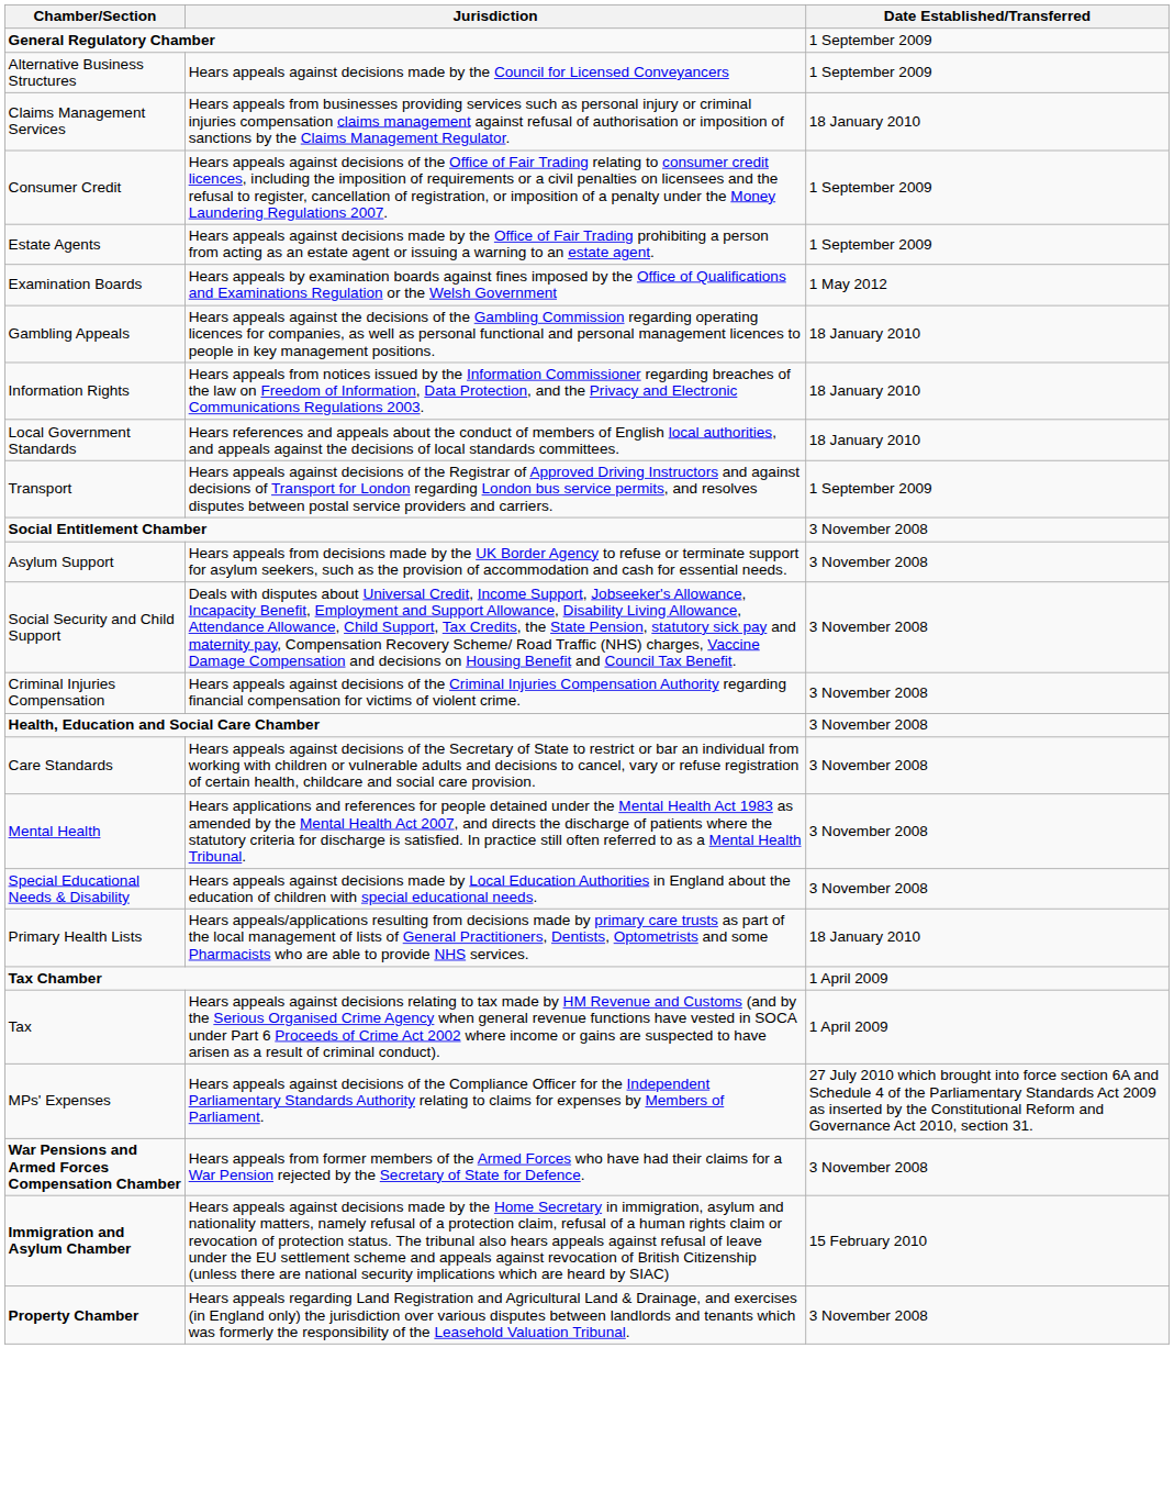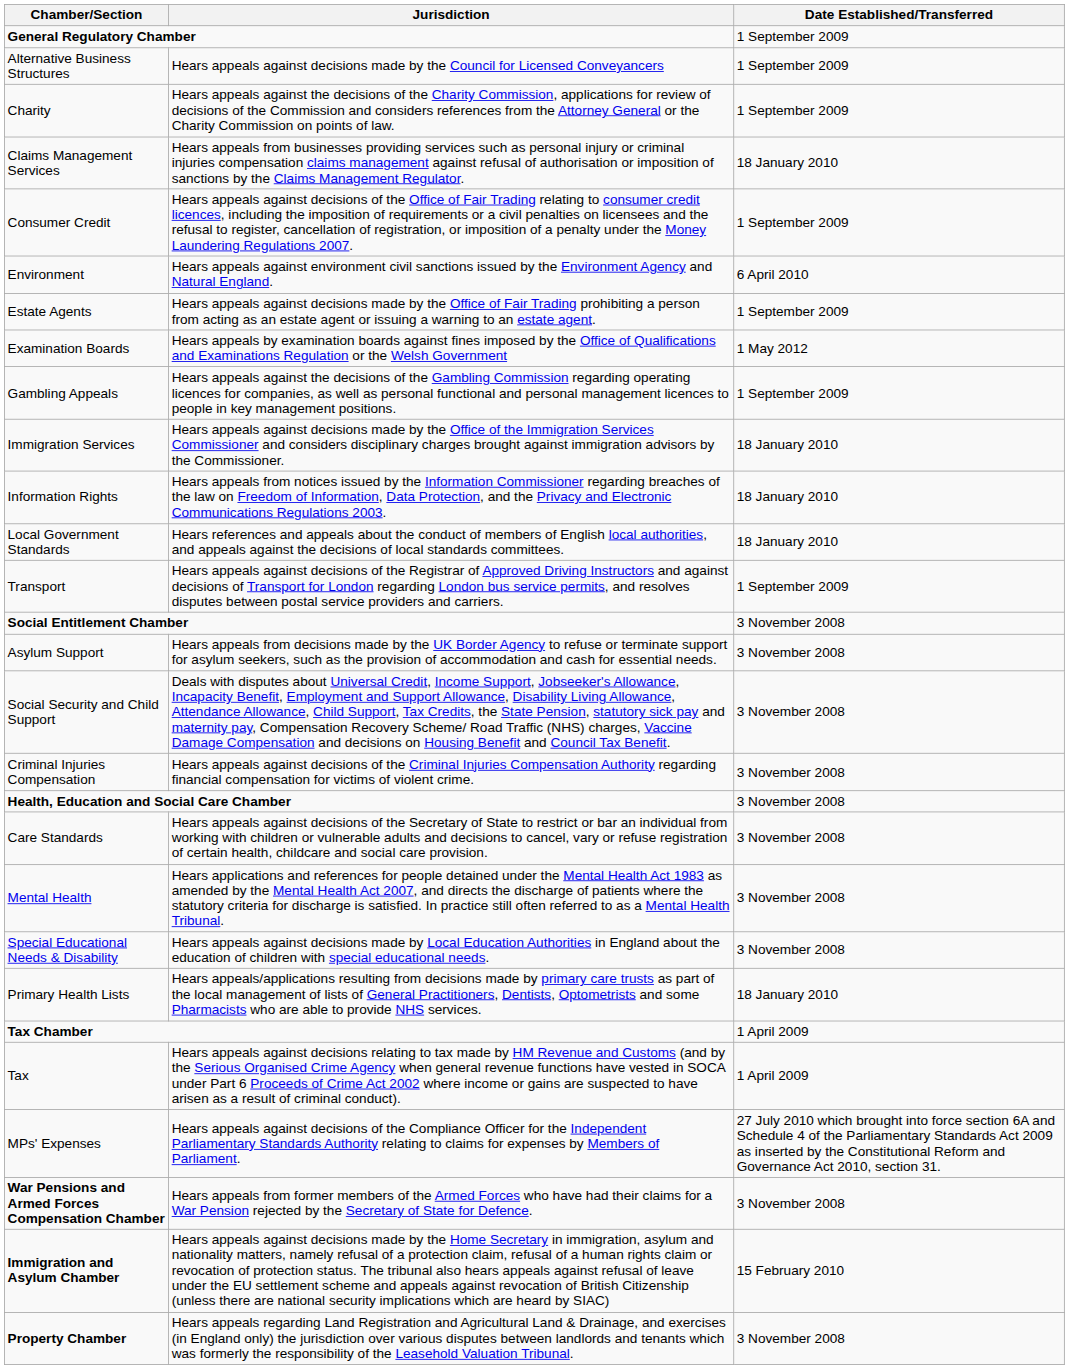 <table class="wikitable">
 <tr>
 <th>Chamber/Section</th>
 <th>Jurisdiction</th>
 <th>Date Established/Transferred</th>
 </tr>
 <tr>
 <td colspan="2"><strong>General Regulatory Chamber</strong></td>
 <td>1 September 2009</td>
 </tr>
 <tr>
 <td>Alternative Business Structures</td>
 <td>Hears appeals against decisions made by the <a href='#'>Council for Licensed Conveyancers</a></td>
 <td>1 September 2009</td>
 </tr>
 <tr>
+<td>Charity</td>
+<td>Hears appeals against the decisions of the <a href='#'>Charity Commission</a>, applications for review of decisions of the Commission and considers references from the <a href='#'>Attorney General</a> or the Charity Commission on points of law.</td>
+<td>1 September 2009</td>
+</tr>
+<tr>
 <td>Claims Management Services</td>
 <td>Hears appeals from businesses providing services such as personal injury or criminal injuries compensation <a href='#'>claims management</a> against refusal of authorisation or imposition of sanctions by the <a href='#'>Claims Management Regulator</a>.</td>
 <td>18 January 2010</td>
 </tr>
 <tr>
 <td>Consumer Credit</td>
 <td>Hears appeals against decisions of the <a href='#'>Office of Fair Trading</a> relating to <a href='#'>consumer credit licences</a>, including the imposition of requirements or a civil penalties on licensees and the refusal to register, cancellation of registration, or imposition of a penalty under the <a href='#'>Money Laundering Regulations 2007</a>.</td>
 <td>1 September 2009</td>
+</tr>
+<tr>
+<td>Environment</td>
+<td>Hears appeals against environment civil sanctions issued by the <a href='#'>Environment Agency</a> and <a href='#'>Natural England</a>.</td>
+<td>6 April 2010</td>
 </tr>
 <tr>
 <td>Estate Agents</td>
 <td>Hears appeals against decisions made by the <a href='#'>Office of Fair Trading</a> prohibiting a person from acting as an estate agent or issuing a warning to an <a href='#'>estate agent</a>.</td>
 <td>1 September 2009</td>
 </tr>
 <tr>
 <td>Examination Boards</td>
 <td>Hears appeals by examination boards against fines imposed by the <a href='#'>Office of Qualifications and Examinations Regulation</a> or the <a href='#'>Welsh Government</a></td>
 <td>1 May 2012</td>
 </tr>
 <tr>
 <td>Gambling Appeals</td>
 <td>Hears appeals against the decisions of the <a href='#'>Gambling Commission</a> regarding operating licences for companies, as well as personal functional and personal management licences to people in key management positions.</td>
+<td>1 September 2009</td>
+</tr>
+<tr>
+<td>Immigration Services</td>
+<td>Hears appeals against decisions made by the <a href='#'>Office of the Immigration Services Commissioner</a> and considers disciplinary charges brought against immigration advisors by the Commissioner.</td>
 <td>18 January 2010</td>
 </tr>
 <tr>
 <td>Information Rights</td>
 <td>Hears appeals from notices issued by the <a href='#'>Information Commissioner</a> regarding breaches of the law on <a href='#'>Freedom of Information</a>, <a href='#'>Data Protection</a>, and the <a href='#'>Privacy and Electronic Communications Regulations 2003</a>.</td>
 <td>18 January 2010</td>
 </tr>
 <tr>
 <td>Local Government Standards</td>
 <td>Hears references and appeals about the conduct of members of English <a href='#'>local authorities</a>, and appeals against the decisions of local standards committees.</td>
 <td>18 January 2010</td>
 </tr>
 <tr>
 <td>Transport</td>
 <td>Hears appeals against decisions of the Registrar of <a href='#'>Approved Driving Instructors</a> and against decisions of <a href='#'>Transport for London</a> regarding <a href='#'>London bus service permits</a>, and resolves disputes between postal service providers and carriers.</td>
 <td>1 September 2009</td>
 </tr>
 <tr>
 <td colspan="2"><strong>Social Entitlement Chamber</strong></td>
 <td>3 November 2008</td>
 </tr>
 <tr>
 <td>Asylum Support</td>
 <td>Hears appeals from decisions made by the <a href='#'>UK Border Agency</a> to refuse or terminate support for asylum seekers, such as the provision of accommodation and cash for essential needs.</td>
 <td>3 November 2008</td>
 </tr>
 <tr>
 <td>Social Security and Child Support</td>
 <td>Deals with disputes about <a href='#'>Universal Credit</a>, <a href='#'>Income Support</a>, <a href='#'>Jobseeker's Allowance</a>, <a href='#'>Incapacity Benefit</a>, <a href='#'>Employment and Support Allowance</a>, <a href='#'>Disability Living Allowance</a>, <a href='#'>Attendance Allowance</a>, <a href='#'>Child Support</a>, <a href='#'>Tax Credits</a>, the <a href='#'>State Pension</a>, <a href='#'>statutory sick pay</a> and <a href='#'>maternity pay</a>, Compensation Recovery Scheme/ Road Traffic (NHS) charges, <a href='#'>Vaccine Damage Compensation</a> and decisions on <a href='#'>Housing Benefit</a> and <a href='#'>Council Tax Benefit</a>.</td>
 <td>3 November 2008</td>
 </tr>
 <tr>
 <td>Criminal Injuries Compensation</td>
 <td>Hears appeals against decisions of the <a href='#'>Criminal Injuries Compensation Authority</a> regarding financial compensation for victims of violent crime.</td>
 <td>3 November 2008</td>
 </tr>
 <tr>
 <td colspan="2"><strong>Health, Education and Social Care Chamber</strong></td>
 <td>3 November 2008</td>
 </tr>
 <tr>
 <td>Care Standards</td>
 <td>Hears appeals against decisions of the Secretary of State to restrict or bar an individual from working with children or vulnerable adults and decisions to cancel, vary or refuse registration of certain health, childcare and social care provision.</td>
 <td>3 November 2008</td>
 </tr>
 <tr>
 <td><a href='#'>Mental Health</a></td>
 <td>Hears applications and references for people detained under the <a href='#'>Mental Health Act 1983</a> as amended by the <a href='#'>Mental Health Act 2007</a>, and directs the discharge of patients where the statutory criteria for discharge is satisfied. In practice still often referred to as a <a href='#'>Mental Health Tribunal</a>.</td>
 <td>3 November 2008</td>
 </tr>
 <tr>
 <td><a href='#'>Special Educational Needs & Disability</a></td>
 <td>Hears appeals against decisions made by  <a href='#'>Local Education Authorities</a> in England about the education of children with <a href='#'>special educational needs</a>.</td>
 <td>3 November 2008</td>
 </tr>
 <tr>
 <td>Primary Health Lists</td>
 <td>Hears appeals/applications resulting from decisions made by <a href='#'>primary care trusts</a> as part of the local management of lists of <a href='#'>General Practitioners</a>, <a href='#'>Dentists</a>, <a href='#'>Optometrists</a> and some <a href='#'>Pharmacists</a> who are able to provide <a href='#'>NHS</a> services.</td>
 <td>18 January 2010</td>
 </tr>
 <tr>
 <td colspan="2"><strong>Tax Chamber</strong></td>
 <td>1 April 2009</td>
 </tr>
 <tr>
 <td>Tax</td>
 <td>Hears appeals against decisions relating to tax made by <a href='#'>HM Revenue and Customs</a> (and by the <a href='#'>Serious Organised Crime Agency</a> when general revenue functions have vested in SOCA under Part 6 <a href='#'>Proceeds of Crime Act 2002</a> where income or gains are suspected to have arisen as a result of criminal conduct).</td>
 <td>1 April 2009</td>
 </tr>
 <tr>
 <td>MPs' Expenses</td>
 <td>Hears appeals against decisions of the Compliance Officer for the <a href='#'>Independent Parliamentary Standards Authority</a> relating to claims for expenses by <a href='#'>Members of Parliament</a>.</td>
 <td>27 July 2010 which brought into force section 6A and Schedule 4 of the Parliamentary Standards Act 2009 as inserted by the Constitutional Reform and Governance Act 2010, section 31.</td>
 </tr>
 <tr>
 <td><strong>War Pensions and Armed Forces Compensation Chamber</strong></td>
 <td>Hears appeals from former members of the <a href='#'>Armed Forces</a> who have had their claims for a <a href='#'>War Pension</a> rejected by the <a href='#'>Secretary of State for Defence</a>.</td>
 <td>3 November 2008</td>
 </tr>
 <tr>
 <td><strong>Immigration and Asylum Chamber</strong></td>
 <td>Hears appeals against decisions made by the <a href='#'>Home Secretary</a> in immigration, asylum and nationality matters, namely refusal of a protection claim, refusal of a human rights claim or revocation of protection status. The tribunal also hears appeals against refusal of leave under the EU settlement scheme and appeals against revocation of British Citizenship (unless there are national security implications which are heard by SIAC)</td>
 <td>15 February 2010</td>
 </tr>
 <tr>
 <td><strong>Property Chamber</strong></td>
 <td>Hears appeals regarding Land Registration and Agricultural Land & Drainage, and exercises (in England only) the jurisdiction over various disputes between landlords and tenants which was formerly  the responsibility of the <a href='#'>Leasehold Valuation Tribunal</a>.</td>
 <td>3 November 2008</td>
 </tr>
 </table>
